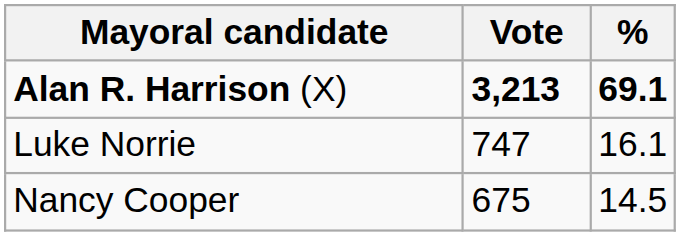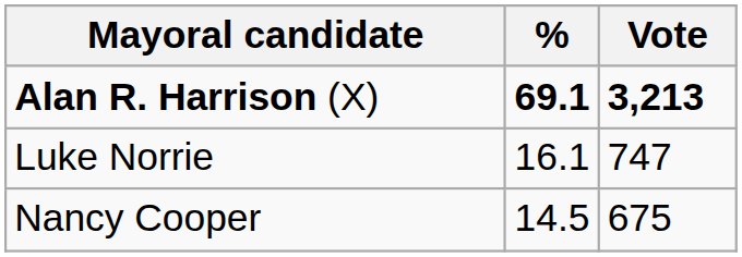 <table class="wikitable">
 <tr>
 <th width="200px">Mayoral candidate</th>
+<th width="30px">%</th>
 <th width="50px">Vote</th>
-<th width="30px">%</th>
 </tr>
 <tr>
 <td><strong>Alan R. Harrison</strong> (X) </td>
+<td><strong>69.1</strong></td>
 <td><strong>3,213</strong></td>
-<td><strong>69.1</strong></td>
 </tr>
 <tr>
 <td>Luke Norrie</td>
+<td>16.1</td>
 <td>747</td>
-<td>16.1</td>
 </tr>
 <tr>
 <td>Nancy Cooper</td>
+<td>14.5</td>
 <td>675</td>
-<td>14.5</td>
 </tr>
 </table>
